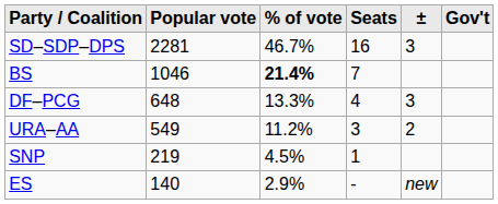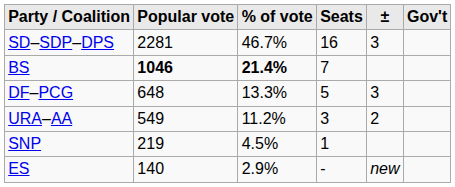 <table class="wikitable">
 <tr>
 <th style="background-color:#E9E9E9">Party / Coalition</th>
 <th style="background-color:#E9E9E9">Popular vote</th>
 <th style="background-color:#E9E9E9">% of vote</th>
 <th style="background-color:#E9E9E9">Seats</th>
 <th style="background-color:#E9E9E9">±</th>
 <th style="background-color:#E9E9E9">Gov't</th>
 </tr>
 <tr>
 <td align="left"><a href='#'>SD</a>–<a href='#'>SDP</a>–<a href='#'>DPS</a></td>
 <td>2281</td>
 <td>46.7%</td>
 <td>16</td>
 <td>3</td>
 <td></td>
 </tr>
 <tr>
 <td align="left"><a href='#'>BS</a></td>
-<td>1046</td>
+<td><strong>1046</strong></td>
 <td><strong>21.4%</strong></td>
 <td>7</td>
 <td></td>
 <td></td>
 </tr>
 <tr>
 <td align="left"><a href='#'>DF</a>–<a href='#'>PCG</a></td>
 <td>648</td>
 <td>13.3%</td>
-<td>4</td>
+<td>5</td>
 <td>3</td>
 <td></td>
 </tr>
 <tr>
 <td align="left"><a href='#'>URA</a>–<a href='#'>AA</a></td>
 <td>549</td>
 <td>11.2%</td>
 <td>3</td>
 <td>2</td>
 <td></td>
 </tr>
 <tr>
 <td align="left"><a href='#'>SNP</a></td>
 <td>219</td>
 <td>4.5%</td>
 <td>1</td>
 <td></td>
 <td></td>
 </tr>
 <tr>
 <td align="left"><a href='#'>ES</a></td>
 <td>140</td>
 <td>2.9%</td>
 <td>-</td>
 <td><em>new</em></td>
 <td></td>
 </tr>
 <tr>
 </tr>
 </table>
